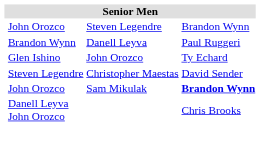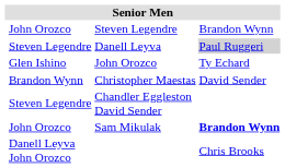 <table>
 <tr style="background:#dfdfdf;">
 <td colspan="4" style="text-align:center;"><strong>Senior Men</strong></td>
 </tr>
 <tr>
 <th scope=row style="text-align:left"></th>
 <td><a href='#'>John Orozco</a></td>
 <td><a href='#'>Steven Legendre</a></td>
 <td><a href='#'>Brandon Wynn</a></td>
 </tr>
 <tr>
 <th scope=row style="text-align:left"></th>
-<td><a href='#'>Brandon Wynn</a></td>
+<td><a href='#'>Steven Legendre</a></td>
 <td><a href='#'>Danell Leyva</a></td>
-<td><a href='#'>Paul Ruggeri</a></td>
+<td style="background: lightgrey;"><a href='#'>Paul Ruggeri</a></td>
 </tr>
 <tr>
 <th scope=row style="text-align:left"></th>
 <td><a href='#'>Glen Ishino</a></td>
 <td><a href='#'>John Orozco</a></td>
 <td><a href='#'>Ty Echard</a></td>
 </tr>
 <tr>
 <th scope=row style="text-align:left"></th>
-<td><a href='#'>Steven Legendre</a></td>
+<td><a href='#'>Brandon Wynn</a></td>
 <td><a href='#'>Christopher Maestas</a></td>
 <td><a href='#'>David Sender</a></td>
+</tr>
+<tr>
+<th scope=row style="text-align:left"></th>
+<td><a href='#'>Steven Legendre</a></td>
+<td><a href='#'>Chandler Eggleston</a><br><a href='#'>David Sender</a></td>
+<td></td>
 </tr>
 <tr>
 <th scope=row style="text-align:left"></th>
 <td><a href='#'>John Orozco</a></td>
 <td><a href='#'>Sam Mikulak</a></td>
 <td><strong><a href='#'>Brandon Wynn</a></strong></td>
 </tr>
 <tr>
 <th scope=row style="text-align:left"></th>
 <td><a href='#'>Danell Leyva</a><br><a href='#'>John Orozco</a></td>
 <td></td>
 <td><a href='#'>Chris Brooks</a></td>
 </tr>
 </table>
